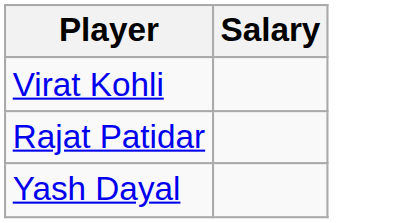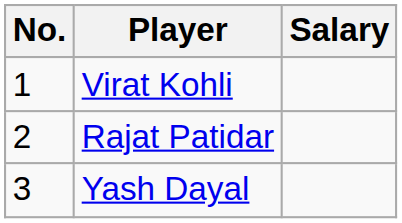 <table class="wikitable">
 <tr>
+<th scope="col">No.</th>
 <th scope="col">Player</th>
 <th scope="col">Salary</th>
 </tr>
 <tr>
+<td>1</td>
 <td><a href='#'>Virat Kohli</a></td>
 <td></td>
 </tr>
 <tr>
+<td>2</td>
 <td><a href='#'>Rajat Patidar</a></td>
 <td></td>
 </tr>
 <tr>
+<td>3</td>
 <td><a href='#'>Yash Dayal</a></td>
 <td></td>
 </tr>
 </table>
